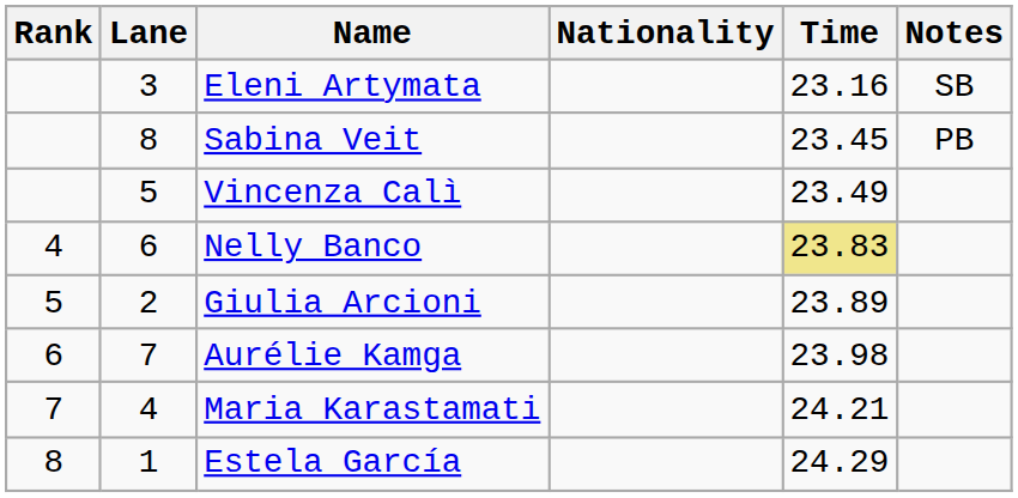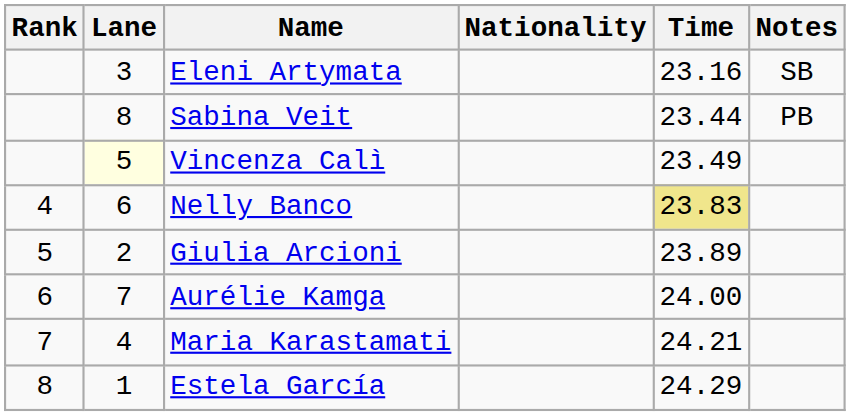 <table class="wikitable sortable" style="text-align:center">
 <tr>
 <th>Rank</th>
 <th>Lane</th>
 <th>Name</th>
 <th>Nationality</th>
 <th>Time</th>
 <th>Notes</th>
 </tr>
 <tr>
 <td></td>
 <td>3</td>
 <td align=left><a href='#'>Eleni Artymata</a></td>
 <td align=left></td>
 <td>23.16</td>
 <td>SB</td>
 </tr>
 <tr>
 <td></td>
 <td>8</td>
 <td align=left><a href='#'>Sabina Veit</a></td>
 <td align=left></td>
-<td>23.45</td>
+<td>23.44</td>
 <td>PB</td>
 </tr>
 <tr>
 <td></td>
-<td>5</td>
+<td style="background: lightyellow;">5</td>
 <td align=left><a href='#'>Vincenza Calì</a></td>
 <td align=left></td>
 <td>23.49</td>
 <td></td>
 </tr>
 <tr>
 <td>4</td>
 <td>6</td>
 <td align=left><a href='#'>Nelly Banco</a></td>
 <td align=left></td>
 <td style="background: khaki;">23.83</td>
 <td></td>
 </tr>
 <tr>
 <td>5</td>
 <td>2</td>
 <td align=left><a href='#'>Giulia Arcioni</a></td>
 <td align=left></td>
 <td>23.89</td>
 <td></td>
 </tr>
 <tr>
 <td>6</td>
 <td>7</td>
 <td align=left><a href='#'>Aurélie Kamga</a></td>
 <td align=left></td>
-<td>23.98</td>
+<td>24.00</td>
 <td></td>
 </tr>
 <tr>
 <td>7</td>
 <td>4</td>
 <td align=left><a href='#'>Maria Karastamati</a></td>
 <td align=left></td>
 <td>24.21</td>
 <td></td>
 </tr>
 <tr>
 <td>8</td>
 <td>1</td>
 <td align=left><a href='#'>Estela García</a></td>
 <td align=left></td>
 <td>24.29</td>
 <td></td>
 </tr>
 </table>
